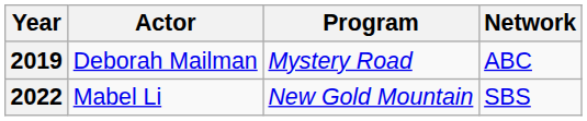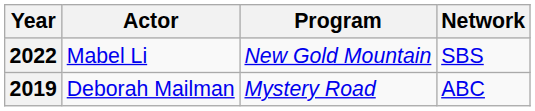 <table class="wikitable plainrowheaders">
 <tr>
 <th>Year</th>
 <th>Actor</th>
 <th>Program</th>
 <th>Network</th>
 </tr>
 <tr>
+<th scope="row">2022</th>
+<td><a href='#'>Mabel Li</a></td>
+<td><em><a href='#'>New Gold Mountain</a></em></td>
+<td><a href='#'>SBS</a></td>
+</tr>
+<tr>
 <th scope="row">2019</th>
 <td><a href='#'>Deborah Mailman</a></td>
 <td><em><a href='#'>Mystery Road</a></em></td>
 <td><a href='#'>ABC</a></td>
 </tr>
-<tr>
-<th scope="row">2022</th>
-<td><a href='#'>Mabel Li</a></td>
-<td><em><a href='#'>New Gold Mountain</a></em></td>
-<td><a href='#'>SBS</a></td>
-</tr>
 </table>
